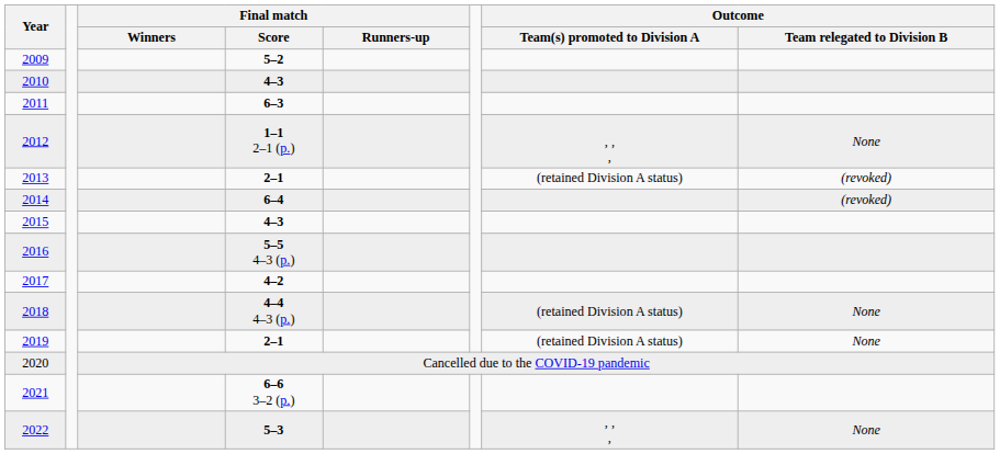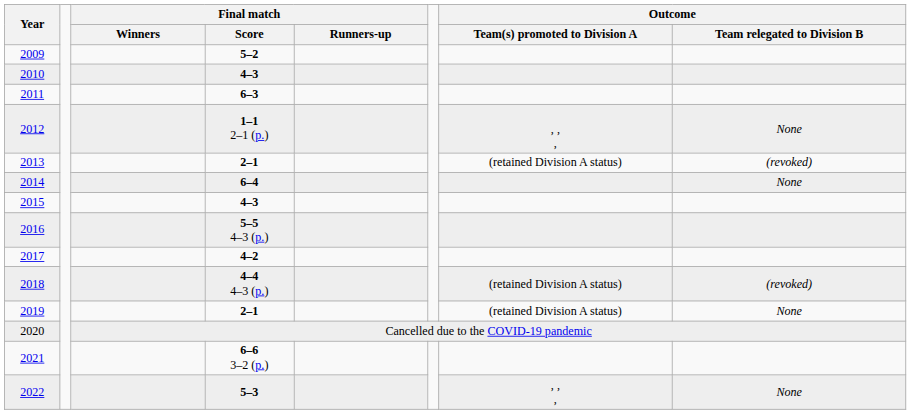 <table class="wikitable" style="font-size:90%; width: 85%; text-align: center;">
 <tr>
 <th rowspan=2 width=5%>Year</th>
 <td width = 1% rowspan=16></td>
 <th colspan=3>Final match</th>
 <td width = 1% rowspan=13></td>
 <th colspan=3>Outcome</th>
 </tr>
 <tr bgcolor=#EFEFEF>
 <th width=12%>Winners</th>
 <th width=8%>Score</th>
 <th width=12%>Runners-up</th>
 <th width=21%>Team(s) promoted to Division A</th>
 <th width=21%>Team relegated to Division B</th>
 </tr>
 <tr>
 <td align="center"><a href='#'>2009</a></td>
 <td align=right><strong></strong></td>
 <td><strong>5–2</strong></td>
 <td align=left></td>
 <td></td>
 <td></td>
 </tr>
 <tr bgcolor=#eeeeee>
 <td align="center"><a href='#'>2010</a></td>
 <td align=right><strong></strong></td>
 <td><strong>4–3</strong></td>
 <td align=left></td>
 <td></td>
 <td></td>
 </tr>
 <tr>
 <td align="center"><a href='#'>2011</a></td>
 <td align=right><strong></strong></td>
 <td><strong>6–3</strong></td>
 <td align=left></td>
 <td></td>
 <td></td>
 </tr>
 <tr bgcolor=#eeeeee>
 <td align="center"><a href='#'>2012</a></td>
 <td align=right><strong></strong></td>
 <td><strong>1–1 </strong><br>2–1 (<a href='#'>p.</a>)</td>
 <td align=left></td>
 <td><br><em></em>, <em></em>,<br><em></em>, <em></em></td>
 <td><em>None</em></td>
 </tr>
 <tr>
 <td align="center"><a href='#'>2013</a></td>
 <td align=right><strong></strong></td>
 <td><strong>2–1</strong></td>
 <td align=left></td>
 <td> (retained Division A status)<br><em></em></td>
 <td> <em>(revoked)</em></td>
 </tr>
 <tr bgcolor=#eeeeee>
 <td align="center"><a href='#'>2014</a></td>
 <td align=right><strong></strong></td>
 <td><strong>6–4</strong></td>
 <td align=left></td>
 <td><br><em></em></td>
-<td> <em>(revoked)</em></td>
+<td><em>None</em></td>
 </tr>
 <tr>
 <td align="center"><a href='#'>2015</a></td>
 <td align=right><strong></strong></td>
 <td><strong>4–3</strong></td>
 <td align=left></td>
 <td></td>
 <td></td>
 </tr>
 <tr bgcolor=#eeeeee>
 <td align="center"><a href='#'>2016</a></td>
 <td align=right><strong></strong></td>
 <td><strong>5–5 </strong><br>4–3 (<a href='#'>p.</a>)</td>
 <td align=left></td>
 <td></td>
 <td></td>
 </tr>
 <tr>
 <td align="center"><a href='#'>2017</a></td>
 <td align=right><strong></strong></td>
 <td><strong>4–2</strong></td>
 <td align=left></td>
 <td></td>
 <td></td>
 </tr>
 <tr bgcolor=#eeeeee>
 <td align="center"><a href='#'>2018</a></td>
 <td align=right><strong></strong></td>
 <td><strong>4–4 </strong><br>4–3 (<a href='#'>p.</a>)</td>
 <td align=left></td>
 <td> (retained Division A status)</td>
-<td><em>None</em></td>
+<td> <em>(revoked)</em></td>
 </tr>
 <tr>
 <td align="center"><a href='#'>2019</a></td>
 <td align=right><strong></strong></td>
 <td><strong>2–1</strong></td>
 <td align=left></td>
 <td> (retained Division A status)</td>
 <td><em>None</em></td>
 </tr>
 <tr bgcolor=#eeeeee>
 <td align="center">2020</td>
 <td colspan=6>Cancelled due to the <a href='#'>COVID-19 pandemic</a></td>
 </tr>
 <tr>
 <td align="center"><a href='#'>2021</a></td>
 <td align=right><strong></strong></td>
 <td><strong>6–6 </strong><br>3–2 (<a href='#'>p.</a>)</td>
 <td align=left></td>
 <td width = 1% rowspan=3></td>
 <td></td>
 <td></td>
 </tr>
 <tr bgcolor=#eeeeee>
 <td align="center"><a href='#'>2022</a></td>
 <td align=right><strong></strong></td>
 <td><strong>5–3</strong></td>
 <td align=left></td>
 <td width = 1% rowspan=3>, ,<br>, </td>
 <td><em>None</em></td>
 </tr>
 </table>
